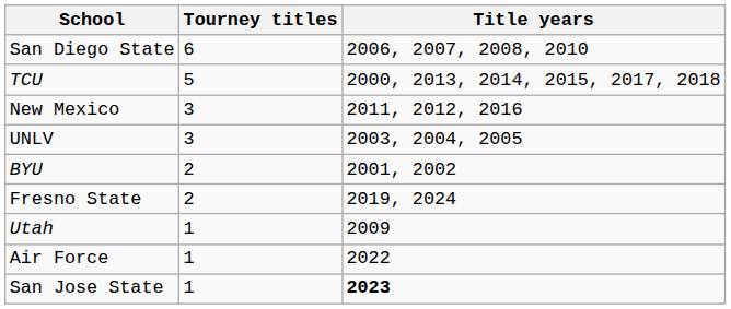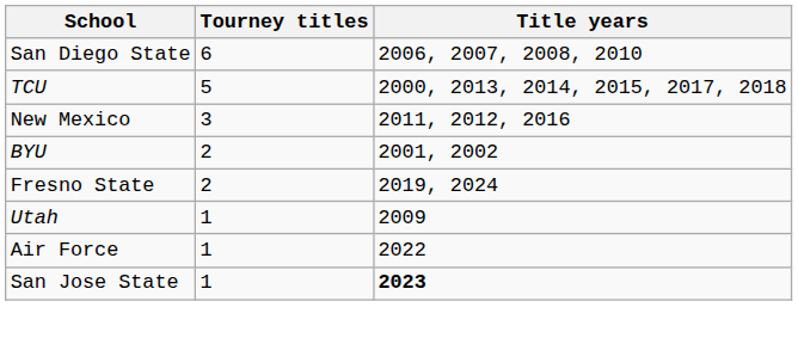 <table class="wikitable">
 <tr>
 <th>School</th>
 <th>Tourney titles</th>
 <th>Title years</th>
 </tr>
 <tr>
 <td>San Diego State</td>
 <td>6</td>
 <td>2006, 2007, 2008, 2010</td>
 </tr>
 <tr>
 <td><em>TCU</em></td>
 <td>5</td>
 <td>2000, 2013, 2014, 2015, 2017, 2018</td>
 </tr>
 <tr>
 <td>New Mexico</td>
 <td>3</td>
 <td>2011, 2012, 2016</td>
-</tr>
-<tr>
-<td>UNLV</td>
-<td>3</td>
-<td>2003, 2004, 2005</td>
 </tr>
 <tr>
 <td><em>BYU</em></td>
 <td>2</td>
 <td>2001, 2002</td>
 </tr>
 <tr>
 <td>Fresno State</td>
 <td>2</td>
 <td>2019, 2024</td>
 </tr>
 <tr>
 <td><em>Utah</em></td>
 <td>1</td>
 <td>2009</td>
 </tr>
 <tr>
 <td>Air Force</td>
 <td>1</td>
 <td>2022</td>
 </tr>
 <tr>
 <td>San Jose State</td>
 <td>1</td>
 <td><strong>2023</strong></td>
 </tr>
 </table>
